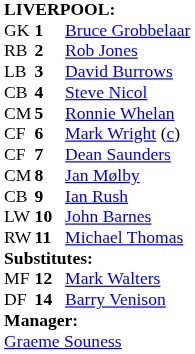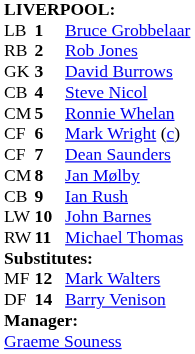 <table style="font-size: 90%" cellspacing="0" cellpadding="0" align=center>
 <tr>
 <td colspan="4"><strong>LIVERPOOL:</strong></td>
 </tr>
 <tr>
 <th width=25></th>
 <th width=25></th>
 </tr>
 <tr>
-<td>GK</td>
+<td>LB</td>
 <td><strong>1</strong></td>
 <td> <a href='#'>Bruce Grobbelaar</a></td>
 </tr>
 <tr>
 <td>RB</td>
 <td><strong>2</strong></td>
 <td> <a href='#'>Rob Jones</a></td>
 <td></td>
 <td></td>
 </tr>
 <tr>
-<td>LB</td>
+<td>GK</td>
 <td><strong>3</strong></td>
 <td> <a href='#'>David Burrows</a></td>
 </tr>
 <tr>
 <td>CB</td>
 <td><strong>4</strong></td>
 <td> <a href='#'>Steve Nicol</a></td>
 </tr>
 <tr>
 <td>CM</td>
 <td><strong>5</strong></td>
 <td> <a href='#'>Ronnie Whelan</a></td>
 <td></td>
 <td></td>
 </tr>
 <tr>
 <td>CF</td>
 <td><strong>6</strong></td>
 <td> <a href='#'>Mark Wright</a> (<a href='#'>c</a>)</td>
 </tr>
 <tr>
 <td>CF</td>
 <td><strong>7</strong></td>
 <td> <a href='#'>Dean Saunders</a></td>
 </tr>
 <tr>
 <td>CM</td>
 <td><strong>8</strong></td>
 <td> <a href='#'>Jan Mølby</a></td>
 </tr>
 <tr>
 <td>CB</td>
 <td><strong>9</strong></td>
 <td> <a href='#'>Ian Rush</a></td>
 </tr>
 <tr>
 <td>LW</td>
 <td><strong>10</strong></td>
 <td> <a href='#'>John Barnes</a></td>
 </tr>
 <tr>
 <td>RW</td>
 <td><strong>11</strong></td>
 <td> <a href='#'>Michael Thomas</a></td>
 </tr>
 <tr>
 <td colspan=3><strong>Substitutes:</strong></td>
 </tr>
 <tr>
 <td>MF</td>
 <td><strong>12</strong></td>
 <td> <a href='#'>Mark Walters</a></td>
 <td></td>
 <td></td>
 </tr>
 <tr>
 <td>DF</td>
 <td><strong>14</strong></td>
 <td> <a href='#'>Barry Venison</a></td>
 <td></td>
 <td></td>
 </tr>
 <tr>
 <td colspan=3><strong>Manager:</strong></td>
 </tr>
 <tr>
 <td colspan=4> <a href='#'>Graeme Souness</a></td>
 </tr>
 </table>
